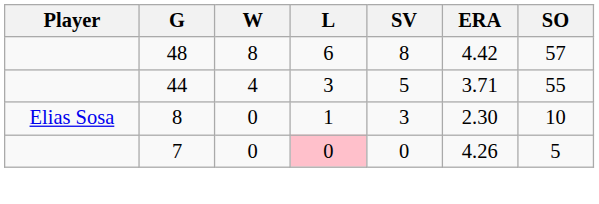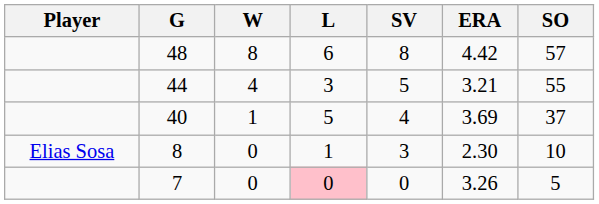 <table class="wikitable sortable">
 <tr>
 <th bgcolor="#DDDDFF" width="16%">Player</th>
 <th bgcolor="#DDDDFF" width="9%">G</th>
 <th bgcolor="#DDDDFF" width="9%">W</th>
 <th bgcolor="#DDDDFF" width="9%">L</th>
 <th bgcolor="#DDDDFF" width="9%">SV</th>
 <th bgcolor="#DDDDFF" width="9%">ERA</th>
 <th bgcolor="#DDDDFF" width="9%">SO</th>
 </tr>
 <tr align="center">
 <td></td>
 <td>48</td>
 <td>8</td>
 <td>6</td>
 <td>8</td>
 <td>4.42</td>
 <td>57</td>
 </tr>
 <tr align="center">
 <td></td>
 <td>44</td>
 <td>4</td>
 <td>3</td>
 <td>5</td>
-<td>3.71</td>
+<td>3.21</td>
 <td>55</td>
+</tr>
+<tr align="center">
+<td></td>
+<td>40</td>
+<td>1</td>
+<td>5</td>
+<td>4</td>
+<td>3.69</td>
+<td>37</td>
 </tr>
 <tr align="center">
 <td><a href='#'>Elias Sosa</a></td>
 <td>8</td>
 <td>0</td>
 <td>1</td>
 <td>3</td>
 <td>2.30</td>
 <td>10</td>
 </tr>
 <tr align=center>
 <td></td>
 <td>7</td>
 <td>0</td>
 <td style="background: pink;">0</td>
 <td>0</td>
-<td>4.26</td>
+<td>3.26</td>
 <td>5</td>
 </tr>
 </table>
